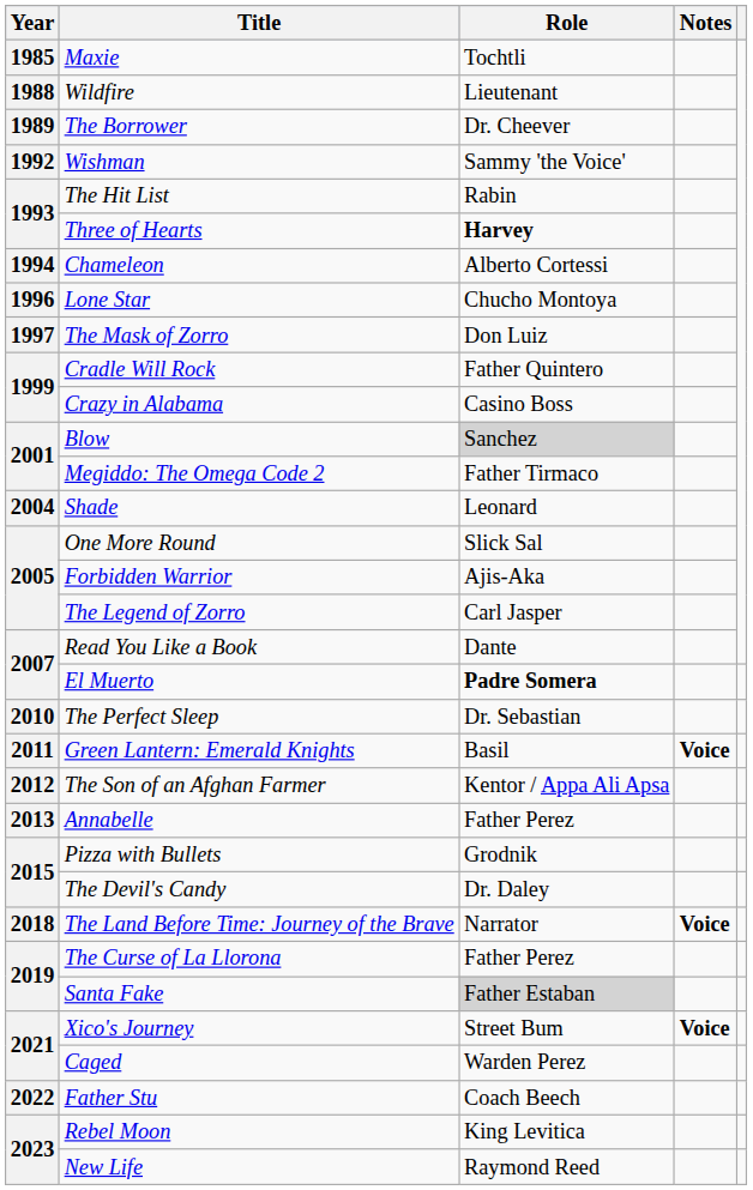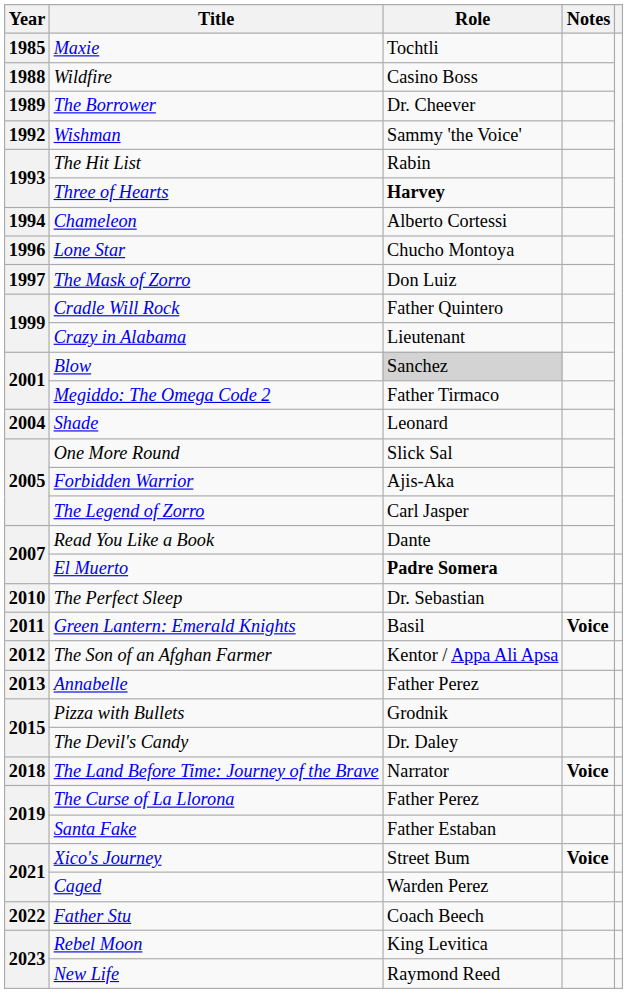 <table class="wikitable plainrowheaders sortable">
 <tr style="background:#b0c4de; text-align:center;">
 <th scope="col">Year</th>
 <th scope="col">Title</th>
 <th scope="col">Role</th>
 <th scope="col" class="unsortable">Notes</th>
 <th scope="col" class="unsortable"></th>
 </tr>
 <tr>
 <th scope="row">1985</th>
 <td><em><a href='#'>Maxie</a></em></td>
 <td>Tochtli</td>
 <td></td>
 <td rowspan="18"></td>
 </tr>
 <tr>
 <th scope="row">1988</th>
 <td><em>Wildfire</em></td>
-<td>Lieutenant</td>
+<td>Casino Boss</td>
 <td></td>
 </tr>
 <tr>
 <th scope="row">1989</th>
 <td><em><a href='#'>The Borrower</a></em></td>
 <td>Dr. Cheever</td>
 <td></td>
 </tr>
 <tr>
 <th scope="row">1992</th>
 <td><em><a href='#'>Wishman</a></em></td>
 <td>Sammy 'the Voice'</td>
 <td></td>
 </tr>
 <tr>
 <th scope="row" rowspan="2">1993</th>
 <td><em>The Hit List</em></td>
 <td>Rabin</td>
 <td></td>
 </tr>
 <tr>
 <td><em><a href='#'>Three of Hearts</a></em></td>
 <td><strong>Harvey</strong></td>
 <td></td>
 </tr>
 <tr>
 <th scope="row">1994</th>
 <td><em><a href='#'>Chameleon</a></em></td>
 <td>Alberto Cortessi</td>
 <td></td>
 </tr>
 <tr>
 <th scope="row">1996</th>
 <td><em><a href='#'>Lone Star</a></em></td>
 <td>Chucho Montoya</td>
 <td></td>
 </tr>
 <tr>
 <th scope="row">1997</th>
 <td><em><a href='#'>The Mask of Zorro</a></em></td>
 <td>Don Luiz</td>
 <td></td>
 </tr>
 <tr>
 <th scope="row" rowspan="2">1999</th>
 <td><em><a href='#'>Cradle Will Rock</a></em></td>
 <td>Father Quintero</td>
 <td></td>
 </tr>
 <tr>
 <td><em><a href='#'>Crazy in Alabama</a></em></td>
-<td>Casino Boss</td>
+<td>Lieutenant</td>
 <td></td>
 </tr>
 <tr>
 <th scope="row" rowspan="2">2001</th>
 <td><em><a href='#'>Blow</a></em></td>
 <td style="background: lightgrey;">Sanchez</td>
 <td></td>
 </tr>
 <tr>
 <td><em><a href='#'>Megiddo: The Omega Code 2</a></em></td>
 <td>Father Tirmaco</td>
 <td></td>
 </tr>
 <tr>
 <th scope="row">2004</th>
 <td><em><a href='#'>Shade</a></em></td>
 <td>Leonard</td>
 <td></td>
 </tr>
 <tr>
 <th scope="row" rowspan="3">2005</th>
 <td><em>One More Round</em></td>
 <td>Slick Sal</td>
 <td></td>
 </tr>
 <tr>
 <td><em><a href='#'>Forbidden Warrior</a></em></td>
 <td>Ajis-Aka</td>
 <td></td>
 </tr>
 <tr>
 <td><em><a href='#'>The Legend of Zorro</a></em></td>
 <td>Carl Jasper</td>
 <td></td>
 </tr>
 <tr>
 <th scope="row" rowspan="2">2007</th>
 <td><em>Read You Like a Book</em></td>
 <td>Dante</td>
 <td></td>
 </tr>
 <tr>
 <td><em><a href='#'>El Muerto</a></em></td>
 <td><strong>Padre Somera</strong></td>
 <td></td>
 <td></td>
 </tr>
 <tr>
 <th scope="row">2010</th>
 <td><em>The Perfect Sleep</em></td>
 <td>Dr. Sebastian</td>
 <td></td>
 <td></td>
 </tr>
 <tr>
 <th scope="row">2011</th>
 <td><em><a href='#'>Green Lantern: Emerald Knights</a></em></td>
 <td>Basil</td>
 <td><strong>Voice</strong></td>
 <td></td>
 </tr>
 <tr>
 <th scope="row">2012</th>
 <td><em>The Son of an Afghan Farmer</em></td>
 <td>Kentor / <a href='#'>Appa Ali Apsa</a></td>
 <td></td>
 <td></td>
 </tr>
 <tr>
 <th scope="row">2013</th>
 <td><em><a href='#'>Annabelle</a></em></td>
 <td>Father Perez</td>
 <td></td>
 <td></td>
 </tr>
 <tr>
 <th scope="row" rowspan="2">2015</th>
 <td><em>Pizza with Bullets</em></td>
 <td>Grodnik</td>
 <td></td>
 <td></td>
 </tr>
 <tr>
 <td><em>The Devil's Candy</em></td>
 <td>Dr. Daley</td>
 <td></td>
 <td></td>
 </tr>
 <tr>
 <th scope="row">2018</th>
 <td><em><a href='#'>The Land Before Time: Journey of the Brave</a></em></td>
 <td>Narrator</td>
 <td><strong>Voice</strong></td>
 <td></td>
 </tr>
 <tr>
 <th scope="row" rowspan="2">2019</th>
 <td><em><a href='#'>The Curse of La Llorona</a></em></td>
 <td>Father Perez</td>
 <td></td>
 <td></td>
 </tr>
 <tr>
 <td><em><a href='#'>Santa Fake</a></em></td>
-<td style="background: lightgrey;">Father Estaban</td>
+<td>Father Estaban</td>
 <td></td>
 <td></td>
 </tr>
 <tr>
 <th scope="row" rowspan="2">2021</th>
 <td><em><a href='#'>Xico's Journey</a></em></td>
 <td>Street Bum</td>
 <td><strong>Voice</strong></td>
 <td></td>
 </tr>
 <tr>
 <td><em><a href='#'>Caged</a></em></td>
 <td>Warden Perez</td>
 <td></td>
 <td></td>
 </tr>
 <tr>
 <th scope="row">2022</th>
 <td><em><a href='#'>Father Stu</a></em></td>
 <td>Coach Beech</td>
 <td></td>
 <td></td>
 </tr>
 <tr>
 <th scope="row" rowspan="2">2023</th>
 <td><em><a href='#'>Rebel Moon</a></em></td>
 <td>King Levitica</td>
 <td></td>
 <td></td>
 </tr>
 <tr>
 <td><em><a href='#'>New Life</a></em></td>
 <td>Raymond Reed</td>
 <td></td>
 <td></td>
 </tr>
 </table>
